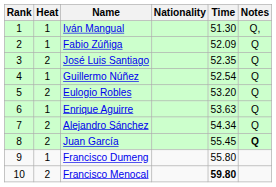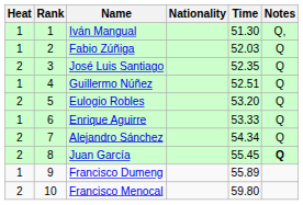 <table class="wikitable sortable" style="text-align:center; font-size:95%">
 <tr>
+<th>Heat</th>
 <th>Rank</th>
-<th>Heat</th>
 <th>Name</th>
 <th>Nationality</th>
 <th>Time</th>
 <th>Notes</th>
 </tr>
 <tr bgcolor=ccffcc>
 <td>1</td>
 <td>1</td>
 <td align=left><a href='#'>Iván Mangual</a></td>
 <td align=left></td>
 <td>51.30</td>
 <td>Q, </td>
 </tr>
 <tr bgcolor=ccffcc>
+<td>1</td>
 <td>2</td>
-<td>1</td>
 <td align=left><a href='#'>Fabio Zúñiga</a></td>
 <td align=left></td>
-<td>52.09</td>
+<td>52.03</td>
 <td>Q</td>
 </tr>
 <tr bgcolor=ccffcc>
+<td>2</td>
 <td>3</td>
-<td>2</td>
 <td align=left><a href='#'>José Luis Santiago</a></td>
 <td align=left></td>
 <td>52.35</td>
 <td>Q</td>
 </tr>
 <tr bgcolor=ccffcc>
+<td>1</td>
 <td>4</td>
-<td>1</td>
 <td align=left><a href='#'>Guillermo Núñez</a></td>
 <td align=left></td>
-<td>52.54</td>
+<td>52.51</td>
 <td>Q</td>
 </tr>
 <tr bgcolor=ccffcc>
+<td>2</td>
 <td>5</td>
-<td>2</td>
 <td align=left><a href='#'>Eulogio Robles</a></td>
 <td align=left></td>
 <td>53.20</td>
 <td>Q</td>
 </tr>
 <tr bgcolor=ccffcc>
+<td>1</td>
 <td>6</td>
-<td>1</td>
 <td align=left><a href='#'>Enrique Aguirre</a></td>
 <td align=left></td>
-<td>53.63</td>
+<td>53.33</td>
 <td>Q</td>
 </tr>
 <tr bgcolor=ccffcc>
+<td>2</td>
 <td>7</td>
-<td>2</td>
 <td align=left><a href='#'>Alejandro Sánchez</a></td>
 <td align=left></td>
 <td>54.34</td>
 <td>Q</td>
 </tr>
 <tr bgcolor=ccffcc>
+<td>2</td>
 <td>8</td>
-<td>2</td>
 <td align=left><a href='#'>Juan García</a></td>
 <td align=left></td>
 <td>55.45</td>
 <td><strong>Q</strong></td>
 </tr>
 <tr>
+<td>1</td>
 <td>9</td>
-<td>1</td>
 <td align=left><a href='#'>Francisco Dumeng</a></td>
 <td align=left></td>
-<td>55.80</td>
+<td>55.89</td>
 <td></td>
 </tr>
 <tr>
+<td>2</td>
 <td>10</td>
-<td>2</td>
 <td align=left><a href='#'>Francisco Menocal</a></td>
 <td align=left></td>
-<td><strong>59.80</strong></td>
+<td>59.80</td>
 <td></td>
 </tr>
 </table>
